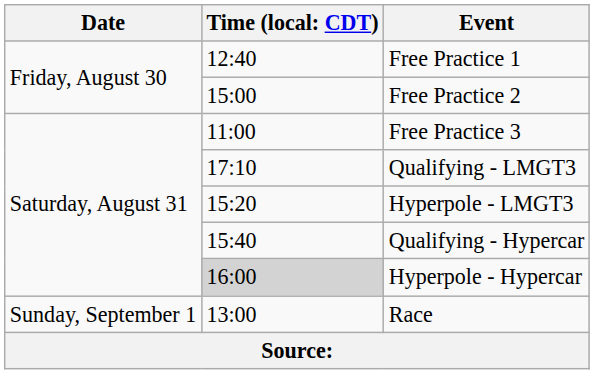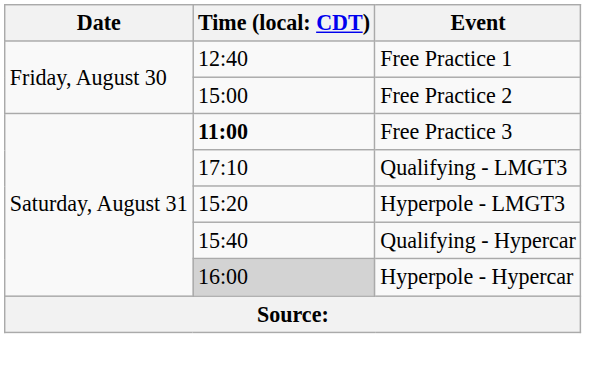 <table class="wikitable" style="font-size:95%;">
 <tr>
 <th>Date</th>
 <th>Time (local: <a href='#'>CDT</a>)</th>
 <th>Event</th>
 </tr>
 <tr>
 <td rowspan=2>Friday, August 30</td>
 <td>12:40</td>
 <td>Free Practice 1</td>
 </tr>
 <tr>
 <td>15:00</td>
 <td>Free Practice 2</td>
 </tr>
 <tr>
 <td rowspan=5>Saturday, August 31</td>
-<td>11:00</td>
+<td><strong>11:00</strong></td>
 <td>Free Practice 3</td>
 </tr>
 <tr>
 <td>17:10</td>
 <td>Qualifying - LMGT3</td>
 </tr>
 <tr>
 <td>15:20</td>
 <td>Hyperpole - LMGT3</td>
 </tr>
 <tr>
 <td>15:40</td>
 <td>Qualifying - Hypercar</td>
 </tr>
 <tr>
 <td style="background: lightgrey;">16:00</td>
 <td>Hyperpole - Hypercar</td>
 </tr>
 <tr>
-<td>Sunday, September 1</td>
-<td>13:00</td>
-<td>Race</td>
-</tr>
-<tr>
 <th colspan=3>Source:</th>
 </tr>
 </table>
